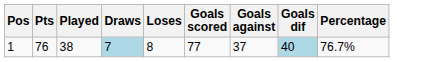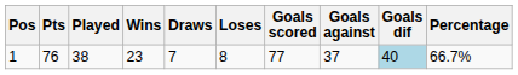 <table class="wikitable">
 <tr>
 <th width="20">Pos</th>
 <th width="20">Pts</th>
 <th width="20">Played</th>
+<th width="20">Wins</th>
 <th width="20">Draws</th>
 <th width="20">Loses</th>
 <th width="20">Goals scored</th>
 <th width="20">Goals against</th>
 <th width="20">Goals dif</th>
 <th width="20">Percentage</th>
 </tr>
 <tr>
 <td>1</td>
 <td>76</td>
 <td>38</td>
-<td style="background: lightblue;">7</td>
+<td>23</td>
+<td>7</td>
 <td>8</td>
 <td>77</td>
 <td>37</td>
 <td style="background: lightblue;">40</td>
-<td>76.7%</td>
+<td>66.7%</td>
 </tr>
 </table>
